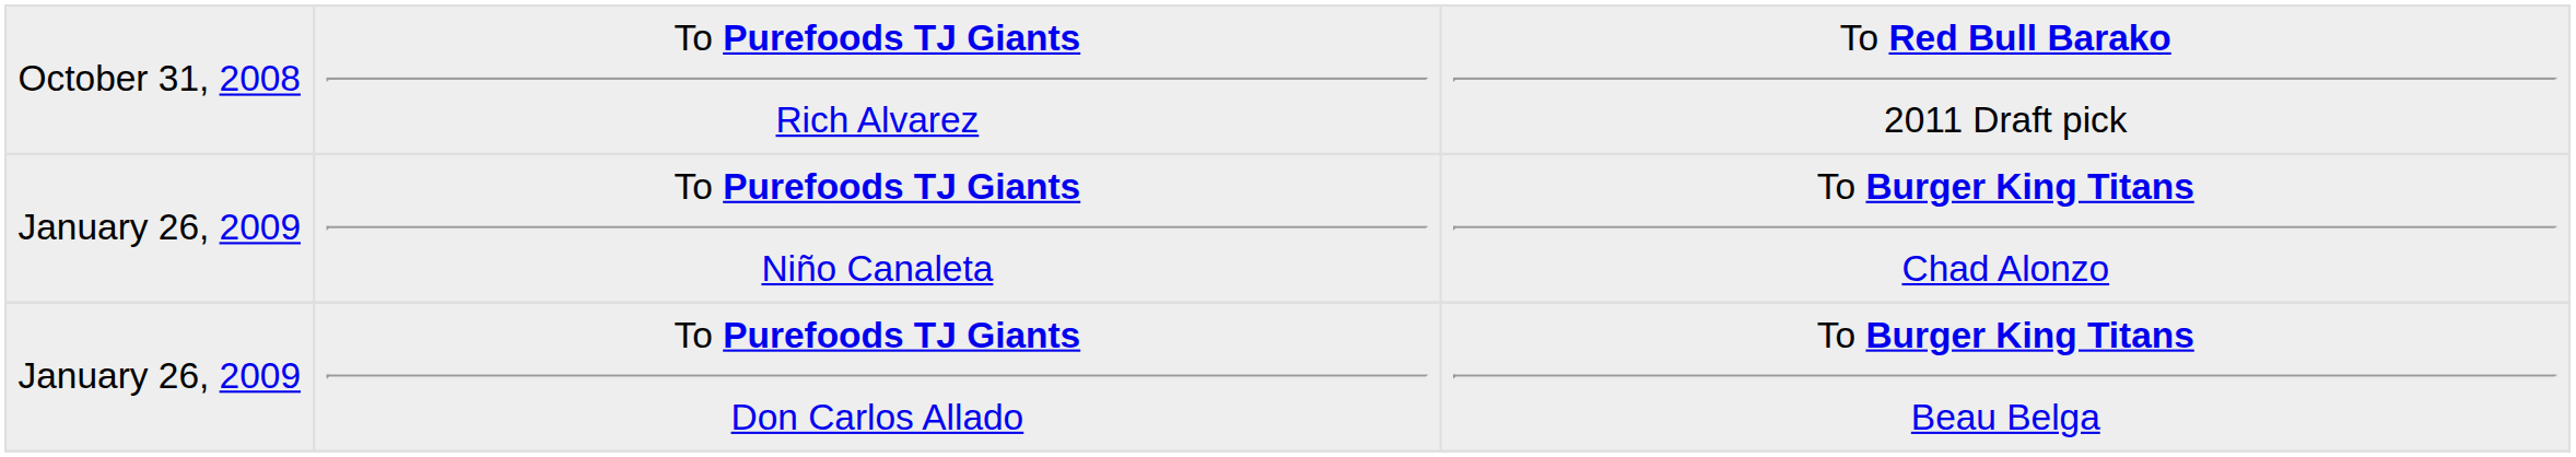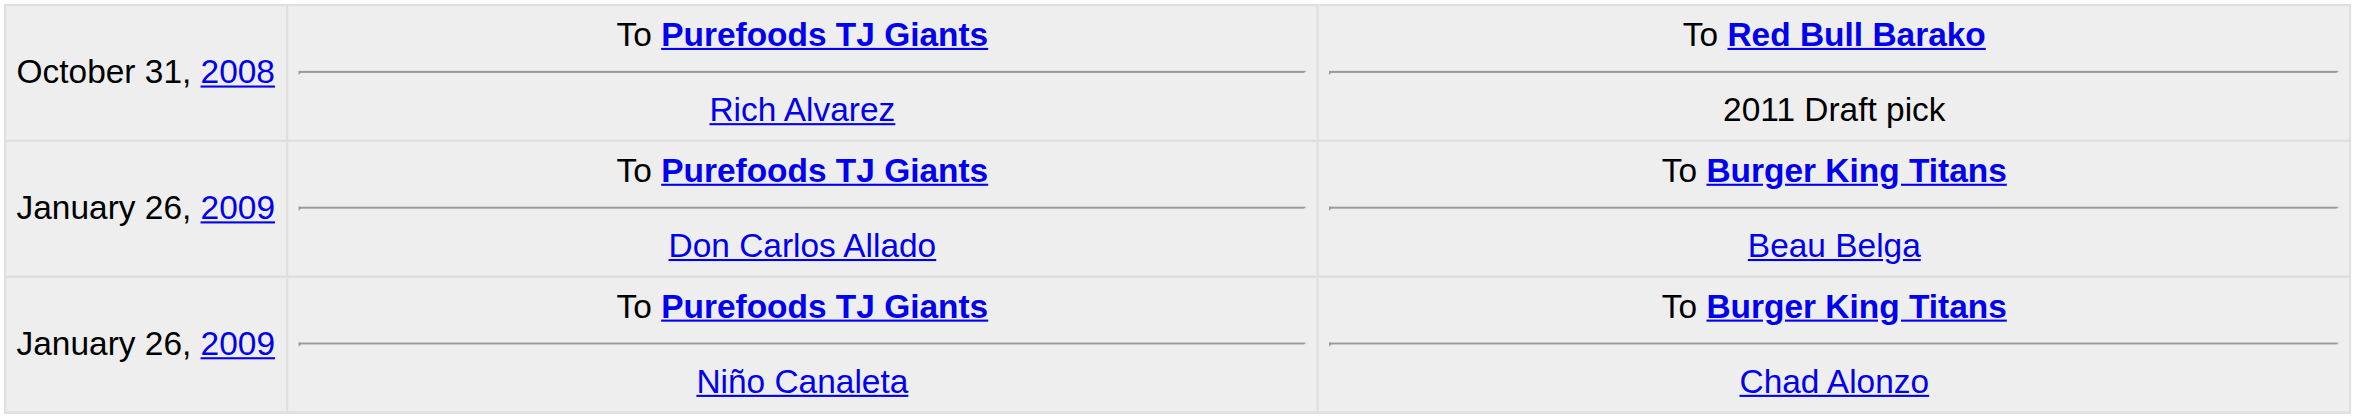 <table border=1 style="border-collapse:collapse; text-align: center" bordercolor="#DFDFDF"  cellpadding="5">
 <tr bgcolor="eeeeee">
 <td style="width:12%">October 31, <a href='#'>2008</a><br></td>
 <td style="width:44%" valign="top">To <strong><a href='#'>Purefoods TJ Giants</a></strong><hr> <a href='#'>Rich Alvarez</a></td>
 <td style="width:44%" valign="top">To <strong><a href='#'>Red Bull Barako</a></strong><hr> 2011 Draft pick</td>
 </tr>
 <tr>
 </tr>
 <tr bgcolor="eeeeee">
 <td style="width:12%">January 26, <a href='#'>2009</a><br></td>
+<td style="width:44%" valign="top">To <strong><a href='#'>Purefoods TJ Giants</a></strong><hr><a href='#'>Don Carlos Allado</a> <br></td>
+<td style="width:44%" valign="top">To <strong><a href='#'>Burger King Titans</a></strong><hr><a href='#'>Beau Belga</a></td>
+</tr>
+<tr>
+</tr>
+<tr bgcolor="eeeeee">
+<td style="width:12%">January 26, <a href='#'>2009</a><br></td>
 <td style="width:44%" valign="top">To <strong><a href='#'>Purefoods TJ Giants</a></strong><hr><a href='#'>Niño Canaleta</a></td>
 <td style="width:44%" valign="top">To <strong><a href='#'>Burger King Titans</a></strong><hr> <a href='#'>Chad Alonzo</a></td>
 </tr>
 <tr>
 </tr>
-<tr bgcolor="eeeeee">
-<td style="width:12%">January 26, <a href='#'>2009</a><br></td>
-<td style="width:44%" valign="top">To <strong><a href='#'>Purefoods TJ Giants</a></strong><hr><a href='#'>Don Carlos Allado</a> <br></td>
-<td style="width:44%" valign="top">To <strong><a href='#'>Burger King Titans</a></strong><hr><a href='#'>Beau Belga</a></td>
-</tr>
-<tr>
-</tr>
 </table>
